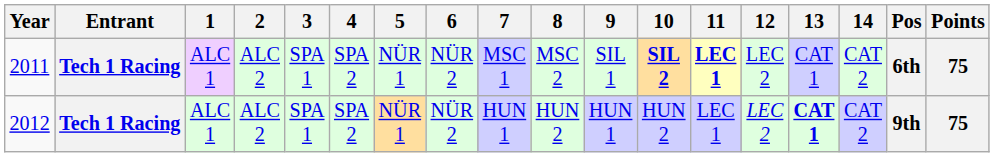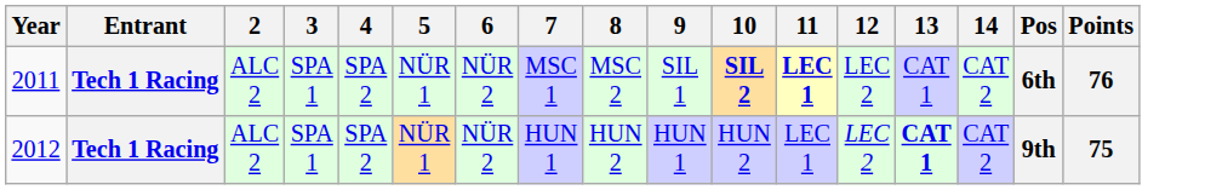 <table class="wikitable" style="text-align:center; font-size:90%">
 <tr>
 <th>Year</th>
 <th>Entrant</th>
-<th>1</th>
 <th>2</th>
 <th>3</th>
 <th>4</th>
 <th>5</th>
 <th>6</th>
 <th>7</th>
 <th>8</th>
 <th>9</th>
 <th>10</th>
 <th>11</th>
 <th>12</th>
 <th>13</th>
 <th>14</th>
 <th>Pos</th>
 <th>Points</th>
 </tr>
 <tr>
 <td><a href='#'>2011</a></td>
 <th><a href='#'>Tech 1 Racing</a></th>
-<td style="background:#EFCFFF;"><a href='#'>ALC<br>1</a><br></td>
 <td style="background:#DFFFDF;"><a href='#'>ALC<br>2</a><br></td>
 <td style="background:#DFFFDF;"><a href='#'>SPA<br>1</a><br></td>
 <td style="background:#DFFFDF;"><a href='#'>SPA<br>2</a><br></td>
 <td style="background:#DFFFDF;"><a href='#'>NÜR<br>1</a><br></td>
 <td style="background:#DFFFDF;"><a href='#'>NÜR<br>2</a><br></td>
 <td style="background:#CFCFFF;"><a href='#'>MSC<br>1</a><br></td>
 <td style="background:#DFFFDF;"><a href='#'>MSC<br>2</a><br></td>
 <td style="background:#DFFFDF;"><a href='#'>SIL<br>1</a><br></td>
 <td style="background:#FFDF9F;"><strong><a href='#'>SIL<br>2</a><br></strong></td>
 <td style="background:#FFFFBF;"><strong><a href='#'>LEC<br>1</a></strong><br></td>
 <td style="background:#DFFFDF;"><a href='#'>LEC<br>2</a><br></td>
 <td style="background:#CFCFFF;"><a href='#'>CAT<br>1</a><br></td>
 <td style="background:#DFFFDF;"><a href='#'>CAT<br>2</a><br></td>
 <th>6th</th>
-<th>75</th>
+<th>76</th>
 </tr>
 <tr>
 <td><a href='#'>2012</a></td>
 <th><a href='#'>Tech 1 Racing</a></th>
-<td style="background:#DFFFDF;"><a href='#'>ALC<br>1</a><br></td>
 <td style="background:#DFFFDF;"><a href='#'>ALC<br>2</a><br></td>
 <td style="background:#DFFFDF;"><a href='#'>SPA<br>1</a><br></td>
 <td style="background:#DFFFDF;"><a href='#'>SPA<br>2</a><br></td>
 <td style="background:#FFDF9F;"><a href='#'>NÜR<br>1</a><br></td>
 <td style="background:#DFFFDF;"><a href='#'>NÜR<br>2</a><br></td>
 <td style="background:#CFCFFF;"><a href='#'>HUN<br>1</a><br></td>
 <td style="background:#DFFFDF;"><a href='#'>HUN<br>2</a><br></td>
 <td style="background:#CFCFFF;"><a href='#'>HUN<br>1</a><br></td>
 <td style="background:#CFCFFF;"><a href='#'>HUN<br>2</a><br></td>
 <td style="background:#CFCFFF;"><a href='#'>LEC<br>1</a><br></td>
 <td style="background:#DFFFDF;"><em><a href='#'>LEC<br>2</a></em><br></td>
 <td style="background:#DFFFDF;"><strong><a href='#'>CAT<br>1</a><br></strong></td>
 <td style="background:#CFCFFF;"><a href='#'>CAT<br>2</a><br></td>
 <th>9th</th>
 <th>75</th>
 </tr>
 </table>
